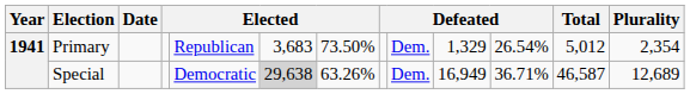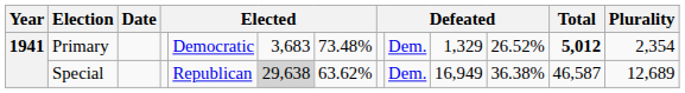 <table class="wikitable">
 <tr>
 <th>Year</th>
 <th>Election</th>
 <th>Date</th>
 <th colspan="4">Elected</th>
 <th colspan="4">Defeated</th>
 <th>Total</th>
 <th>Plurality</th>
 </tr>
 <tr>
 <th rowspan="2" valign="top">1941</th>
 <td valign="top">Primary</td>
 <td valign="top"></td>
 <td valign="top"></td>
-<td valign="top" ><a href='#'>Republican</a></td>
+<td valign="top" ><a href='#'>Democratic</a></td>
 <td align="right" valign="top">3,683</td>
-<td align="right" valign="top">73.50%</td>
+<td align="right" valign="top">73.48%</td>
 <td valign="top"></td>
 <td valign="top" ><a href='#'>Dem.</a></td>
 <td align="right" valign="top">1,329</td>
-<td align="right" valign="top">26.54%</td>
-<td align="right" valign="top">5,012</td>
+<td align="right" valign="top">26.52%</td>
+<td align="right" valign="top"><strong>5,012</strong></td>
 <td align="right" valign="top">2,354</td>
 </tr>
 <tr>
 <td valign="top">Special</td>
 <td valign="top"></td>
 <td valign="top"></td>
-<td valign="top" ><a href='#'>Democratic</a></td>
+<td valign="top" ><a href='#'>Republican</a></td>
 <td align="right" valign="top" style="background: lightgrey;">29,638</td>
-<td align="right" valign="top">63.26%</td>
+<td align="right" valign="top">63.62%</td>
 <td valign="top"></td>
 <td valign="top" ><a href='#'>Dem.</a></td>
 <td align="right" valign="top">16,949</td>
-<td align="right" valign="top">36.71%</td>
+<td align="right" valign="top">36.38%</td>
 <td align="right" valign="top">46,587</td>
 <td align="right" valign="top">12,689</td>
 </tr>
 </table>
